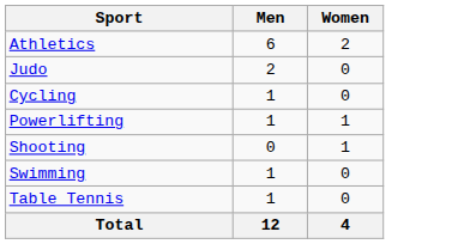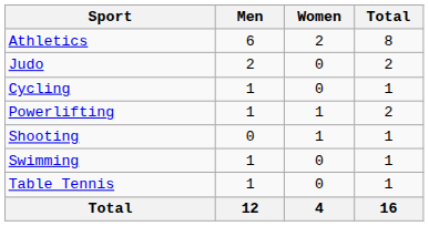 <table class="wikitable sortable" style="text-align:center;">
 <tr>
 <th width=180>Sport</th>
 <th width=55>Men</th>
 <th width=55>Women</th>
+<th width=55>Total</th>
 </tr>
 <tr>
 <td align=left><a href='#'>Athletics</a></td>
 <td>6</td>
 <td>2</td>
+<td>8</td>
 </tr>
 <tr>
 <td align=left><a href='#'>Judo</a></td>
 <td>2</td>
 <td>0</td>
+<td>2</td>
 </tr>
 <tr>
 <td align=left><a href='#'>Cycling</a></td>
 <td>1</td>
 <td>0</td>
+<td>1</td>
 </tr>
 <tr>
 <td align=left><a href='#'>Powerlifting</a></td>
 <td>1</td>
 <td>1</td>
+<td>2</td>
 </tr>
 <tr>
 <td align=left><a href='#'>Shooting</a></td>
 <td>0</td>
+<td>1</td>
 <td>1</td>
 </tr>
 <tr>
 <td align=left><a href='#'>Swimming</a></td>
 <td>1</td>
 <td>0</td>
+<td>1</td>
 </tr>
 <tr>
 <td align=left><a href='#'>Table Tennis</a></td>
 <td>1</td>
 <td>0</td>
+<td>1</td>
 </tr>
 <tr>
 <th>Total</th>
 <th>12</th>
 <th>4</th>
+<th>16</th>
 </tr>
 </table>
